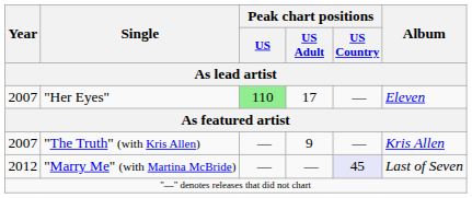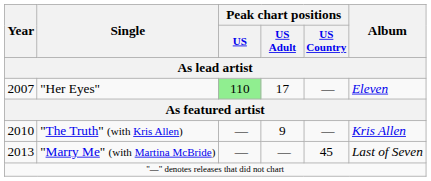 <table class="wikitable" style="text-align:center;">
 <tr>
 <th rowspan="2">Year</th>
 <th rowspan="2">Single</th>
 <th colspan="3">Peak chart positions</th>
 <th rowspan="2">Album</th>
 </tr>
 <tr style="font-size:smaller;">
 <th style="width:45px;"><a href='#'>US</a></th>
 <th style="width:45px;"><a href='#'>US Adult</a></th>
 <th style="width:45px;"><a href='#'>US Country</a></th>
 </tr>
 <tr>
 <th colspan="6">As lead artist</th>
 </tr>
 <tr>
 <td>2007</td>
 <td style="text-align:left;">"Her Eyes"</td>
 <td style="background: lightgreen;">110</td>
 <td>17</td>
 <td> —</td>
 <td style="text-align:left;"><em><a href='#'>Eleven</a></em></td>
 </tr>
 <tr>
 <th colspan="6">As featured artist</th>
 </tr>
 <tr>
-<td>2007</td>
+<td>2010</td>
 <td style="text-align:left;">"<a href='#'>The Truth</a>" <small>(with <a href='#'>Kris Allen</a>)</small></td>
 <td> —</td>
 <td>9</td>
 <td> —</td>
 <td style="text-align:left;"><em><a href='#'>Kris Allen</a></em></td>
 </tr>
 <tr>
-<td>2012</td>
+<td>2013</td>
 <td style="text-align:left;">"<a href='#'>Marry Me</a>" <small>(with <a href='#'>Martina McBride</a>)</small></td>
 <td> —</td>
 <td> —</td>
-<td style="background: lavender;">45</td>
+<td>45</td>
 <td style="text-align:left;"><em>Last of Seven</em></td>
 </tr>
 <tr>
 <td colspan="10" style="font-size:8pt">"—" denotes releases that did not chart</td>
 </tr>
 </table>
